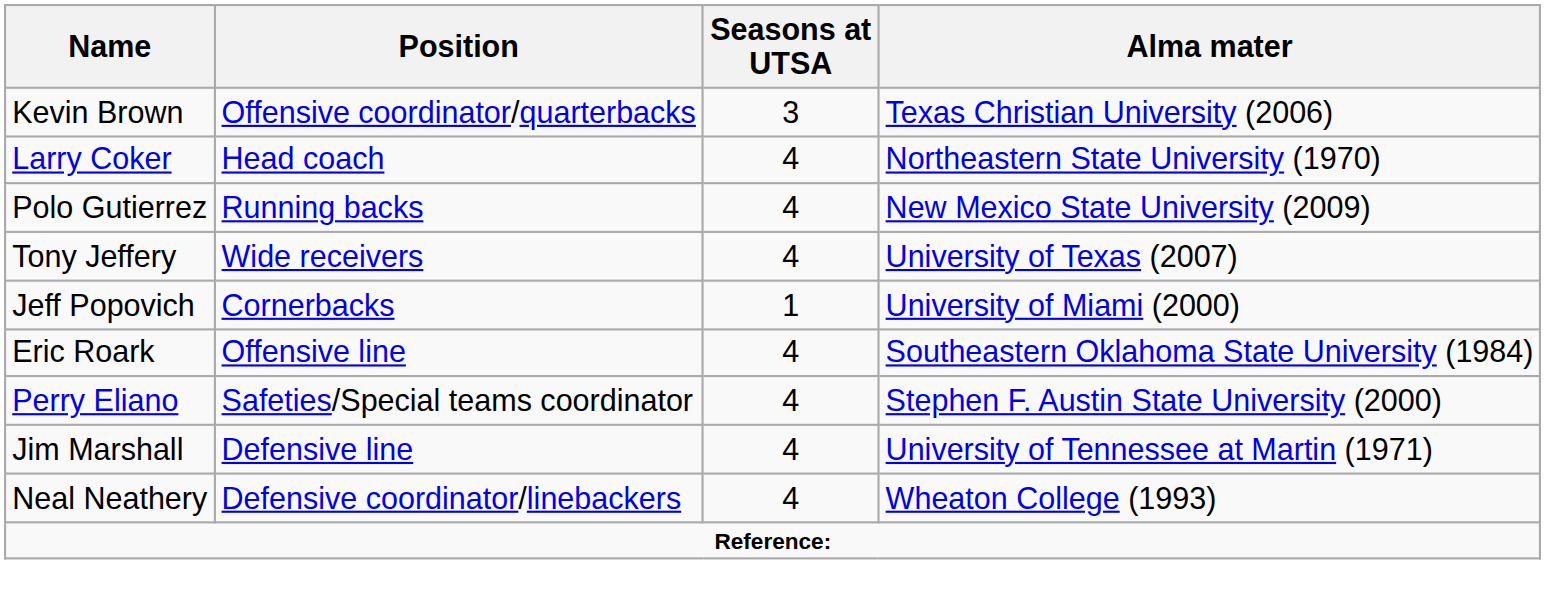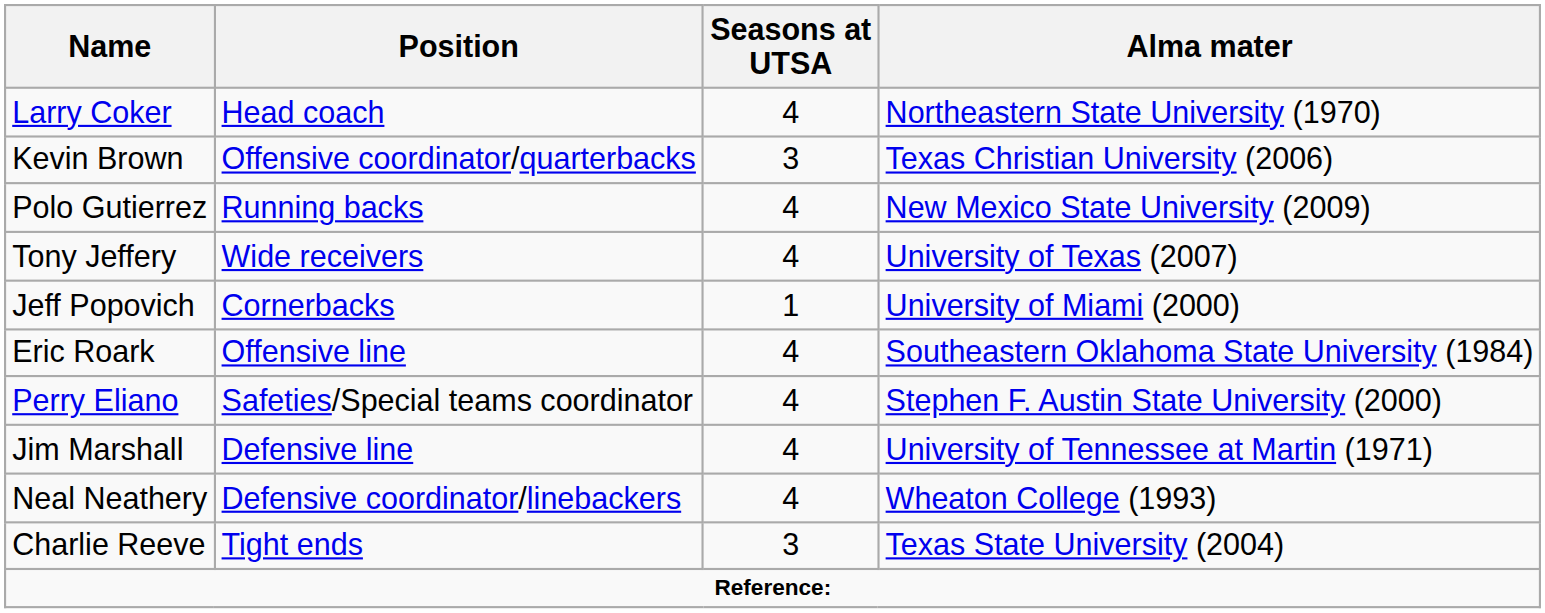 <table class="wikitable" border="1" style="font-size:90%;">
 <tr>
 <th>Name</th>
 <th>Position</th>
 <th>Seasons at<br>UTSA</th>
 <th>Alma mater</th>
 </tr>
 <tr>
+<td><a href='#'>Larry Coker</a></td>
+<td><a href='#'>Head coach</a></td>
+<td align=center>4</td>
+<td><a href='#'>Northeastern State University</a> (1970)</td>
+</tr>
+<tr>
 <td>Kevin Brown</td>
 <td><a href='#'>Offensive coordinator</a>/<a href='#'>quarterbacks</a></td>
 <td align=center>3</td>
 <td><a href='#'>Texas Christian University</a> (2006)</td>
-</tr>
-<tr>
-<td><a href='#'>Larry Coker</a></td>
-<td><a href='#'>Head coach</a></td>
-<td align=center>4</td>
-<td><a href='#'>Northeastern State University</a> (1970)</td>
 </tr>
 <tr>
 <td>Polo Gutierrez</td>
 <td><a href='#'>Running backs</a></td>
 <td align=center>4</td>
 <td><a href='#'>New Mexico State University</a> (2009)</td>
 </tr>
 <tr>
 <td>Tony Jeffery</td>
 <td><a href='#'>Wide receivers</a></td>
 <td align=center>4</td>
 <td><a href='#'>University of Texas</a> (2007)</td>
 </tr>
 <tr>
 <td>Jeff Popovich</td>
 <td><a href='#'>Cornerbacks</a></td>
 <td align=center>1</td>
 <td><a href='#'>University of Miami</a> (2000)</td>
 </tr>
 <tr>
 <td>Eric Roark</td>
 <td><a href='#'>Offensive line</a></td>
 <td align=center>4</td>
 <td><a href='#'>Southeastern Oklahoma State University</a> (1984)</td>
 </tr>
 <tr>
 <td><a href='#'>Perry Eliano</a></td>
 <td><a href='#'>Safeties</a>/Special teams coordinator</td>
 <td align=center>4</td>
 <td><a href='#'>Stephen F. Austin State University</a> (2000)</td>
 </tr>
 <tr>
 <td>Jim Marshall</td>
 <td><a href='#'>Defensive line</a></td>
 <td align=center>4</td>
 <td><a href='#'>University of Tennessee at Martin</a> (1971)</td>
 </tr>
 <tr>
 <td>Neal Neathery</td>
 <td><a href='#'>Defensive coordinator</a>/<a href='#'>linebackers</a></td>
 <td align=center>4</td>
 <td><a href='#'>Wheaton College</a> (1993)</td>
 </tr>
 <tr>
+<td>Charlie Reeve</td>
+<td><a href='#'>Tight ends</a></td>
+<td align=center>3</td>
+<td><a href='#'>Texas State University</a> (2004)</td>
+</tr>
+<tr>
 <td colspan="4" style="font-size: 8pt" align="center"><strong>Reference:</strong></td>
 </tr>
 </table>
